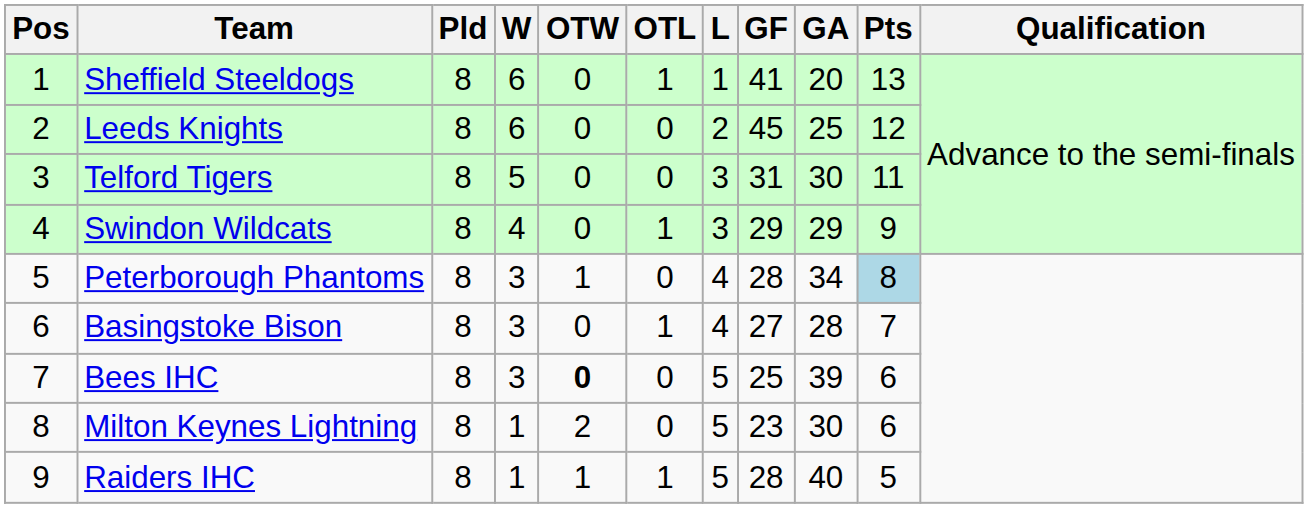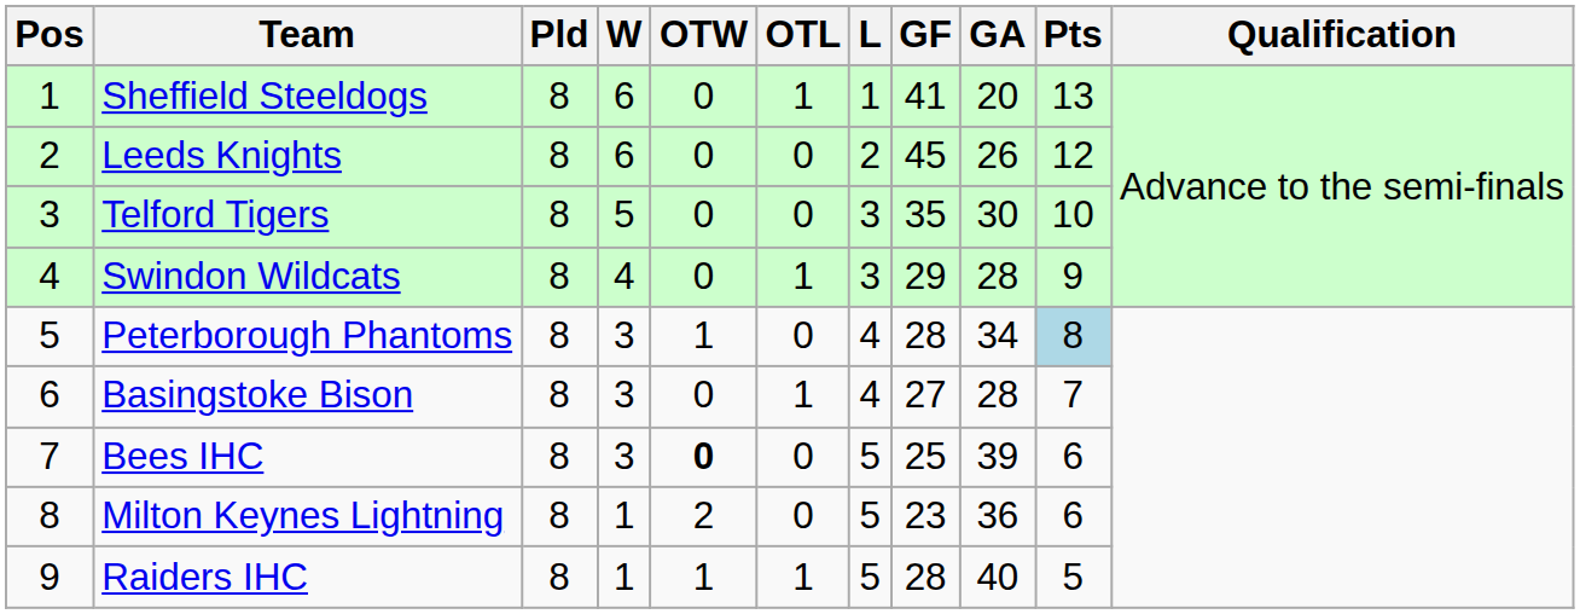 <table class="wikitable">
 <tr>
 <th>Pos</th>
 <th>Team</th>
 <th>Pld</th>
 <th>W</th>
 <th>OTW</th>
 <th>OTL</th>
 <th>L</th>
 <th>GF</th>
 <th>GA</th>
 <th>Pts</th>
 <th>Qualification</th>
 </tr>
 <tr style="background:#ccffcc;">
 <td align="center">1</td>
 <td><a href='#'>Sheffield Steeldogs</a></td>
 <td align="center">8</td>
 <td align="center">6</td>
 <td align="center">0</td>
 <td align="center">1</td>
 <td align="center">1</td>
 <td align="center">41</td>
 <td align="center">20</td>
 <td align="center">13</td>
 <td rowspan="4" align="center">Advance to the semi-finals</td>
 </tr>
 <tr style="background:#ccffcc;">
 <td align="center">2</td>
 <td><a href='#'>Leeds Knights</a></td>
 <td align="center">8</td>
 <td align="center">6</td>
 <td align="center">0</td>
 <td align="center">0</td>
 <td align="center">2</td>
 <td align="center">45</td>
-<td align="center">25</td>
+<td align="center">26</td>
 <td align="center">12</td>
 </tr>
 <tr style="background:#ccffcc;">
 <td align="center">3</td>
 <td><a href='#'>Telford Tigers</a></td>
 <td align="center">8</td>
 <td align="center">5</td>
 <td align="center">0</td>
 <td align="center">0</td>
 <td align="center">3</td>
-<td align="center">31</td>
+<td align="center">35</td>
 <td align="center">30</td>
-<td align="center">11</td>
+<td align="center">10</td>
 </tr>
 <tr style="background:#ccffcc;">
 <td align="center">4</td>
 <td><a href='#'>Swindon Wildcats</a></td>
 <td align="center">8</td>
 <td align="center">4</td>
 <td align="center">0</td>
 <td align="center">1</td>
 <td align="center">3</td>
 <td align="center">29</td>
-<td align="center">29</td>
+<td align="center">28</td>
 <td align="center">9</td>
 </tr>
 <tr>
 <td align="center">5</td>
 <td><a href='#'>Peterborough Phantoms</a></td>
 <td align="center">8</td>
 <td align="center">3</td>
 <td align="center">1</td>
 <td align="center">0</td>
 <td align="center">4</td>
 <td align="center">28</td>
 <td align="center">34</td>
 <td align="center" style="background: lightblue;">8</td>
 <td rowspan="5" align="center"></td>
 </tr>
 <tr>
 <td align="center">6</td>
 <td><a href='#'>Basingstoke Bison</a></td>
 <td align="center">8</td>
 <td align="center">3</td>
 <td align="center">0</td>
 <td align="center">1</td>
 <td align="center">4</td>
 <td align="center">27</td>
 <td align="center">28</td>
 <td align="center">7</td>
 </tr>
 <tr>
 <td align="center">7</td>
 <td><a href='#'>Bees IHC</a></td>
 <td align="center">8</td>
 <td align="center">3</td>
 <td align="center"><strong>0</strong></td>
 <td align="center">0</td>
 <td align="center">5</td>
 <td align="center">25</td>
 <td align="center">39</td>
 <td align="center">6</td>
 </tr>
 <tr>
 <td align="center">8</td>
 <td><a href='#'>Milton Keynes Lightning</a></td>
 <td align="center">8</td>
 <td align="center">1</td>
 <td align="center">2</td>
 <td align="center">0</td>
 <td align="center">5</td>
 <td align="center">23</td>
-<td align="center">30</td>
+<td align="center">36</td>
 <td align="center">6</td>
 </tr>
 <tr>
 <td align="center">9</td>
 <td><a href='#'>Raiders IHC</a></td>
 <td align="center">8</td>
 <td align="center">1</td>
 <td align="center">1</td>
 <td align="center">1</td>
 <td align="center">5</td>
 <td align="center">28</td>
 <td align="center">40</td>
 <td align="center">5</td>
 </tr>
 </table>
